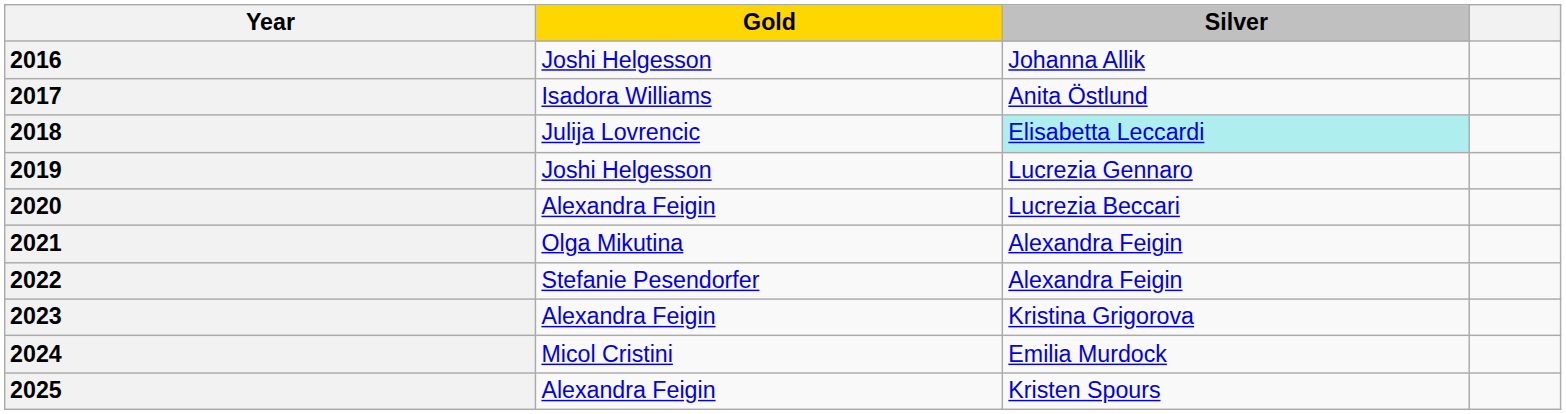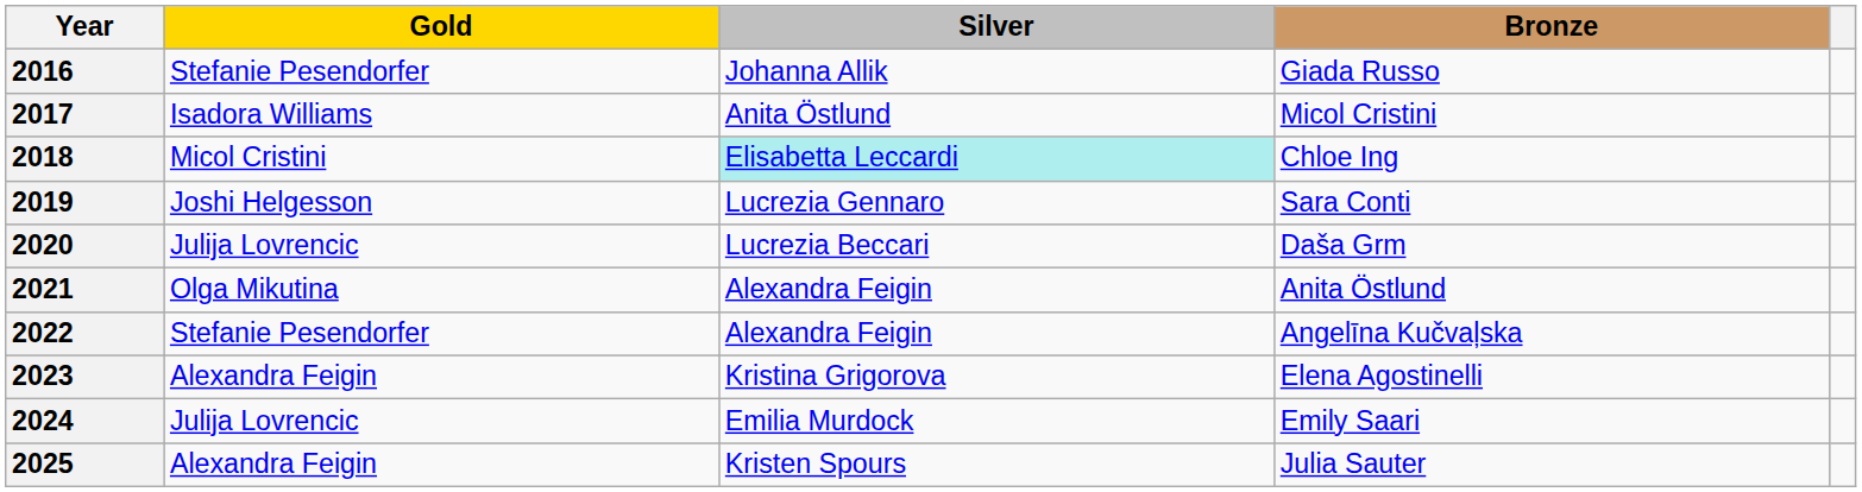 <table class="wikitable unsortable" style="text-align:left; width:85%">
 <tr>
 <th scope="col" style="text-align:center">Year</th>
 <td scope="col" style="text-align:center; width:30%; background:gold"><strong>Gold</strong></td>
 <td scope="col" style="text-align:center; width:30%; background:silver"><strong>Silver</strong></td>
+<td scope="col" style="text-align:center; width:30%; background:#c96"><strong>Bronze</strong></td>
 <th scope="col" style="text-align:center"></th>
 </tr>
 <tr>
 <th scope="row" style="text-align:left">2016</th>
-<td> <a href='#'>Joshi Helgesson</a></td>
+<td> <a href='#'>Stefanie Pesendorfer</a></td>
 <td> <a href='#'>Johanna Allik</a></td>
+<td> <a href='#'>Giada Russo</a></td>
 <td></td>
 </tr>
 <tr>
 <th scope="row" style="text-align:left">2017</th>
 <td> <a href='#'>Isadora Williams</a></td>
 <td> <a href='#'>Anita Östlund</a></td>
+<td> <a href='#'>Micol Cristini</a></td>
 <td></td>
 </tr>
 <tr>
 <th scope="row" style="text-align:left">2018</th>
-<td> <a href='#'>Julija Lovrencic</a></td>
+<td> <a href='#'>Micol Cristini</a></td>
 <td style="background: paleturquoise;"> <a href='#'>Elisabetta Leccardi</a></td>
+<td> <a href='#'>Chloe Ing</a></td>
 <td></td>
 </tr>
 <tr>
 <th scope="row" style="text-align:left">2019</th>
 <td> <a href='#'>Joshi Helgesson</a></td>
 <td> <a href='#'>Lucrezia Gennaro</a></td>
+<td> <a href='#'>Sara Conti</a></td>
 <td></td>
 </tr>
 <tr>
 <th scope="row" style="text-align:left">2020</th>
-<td> <a href='#'>Alexandra Feigin</a></td>
+<td> <a href='#'>Julija Lovrencic</a></td>
 <td> <a href='#'>Lucrezia Beccari</a></td>
+<td> <a href='#'>Daša Grm</a></td>
 <td></td>
 </tr>
 <tr>
 <th scope="row" style="text-align:left">2021</th>
 <td> <a href='#'>Olga Mikutina</a></td>
 <td> <a href='#'>Alexandra Feigin</a></td>
+<td> <a href='#'>Anita Östlund</a></td>
 <td></td>
 </tr>
 <tr>
 <th scope="row" style="text-align:left">2022</th>
 <td> <a href='#'>Stefanie Pesendorfer</a></td>
 <td> <a href='#'>Alexandra Feigin</a></td>
+<td> <a href='#'>Angelīna Kučvaļska</a></td>
 <td></td>
 </tr>
 <tr>
 <th scope="row" style="text-align:left">2023</th>
 <td> <a href='#'>Alexandra Feigin</a></td>
 <td> <a href='#'>Kristina Grigorova</a></td>
+<td> <a href='#'>Elena Agostinelli</a></td>
 <td></td>
 </tr>
 <tr>
 <th scope="row" style="text-align:left">2024</th>
-<td> <a href='#'>Micol Cristini</a></td>
+<td> <a href='#'>Julija Lovrencic</a></td>
 <td> <a href='#'>Emilia Murdock</a></td>
+<td> <a href='#'>Emily Saari</a></td>
 <td></td>
 </tr>
 <tr>
 <th scope="row" style="text-align:left">2025</th>
 <td> <a href='#'>Alexandra Feigin</a></td>
 <td> <a href='#'>Kristen Spours</a></td>
+<td> <a href='#'>Julia Sauter</a></td>
 <td></td>
 </tr>
 </table>
